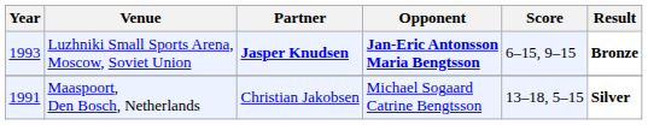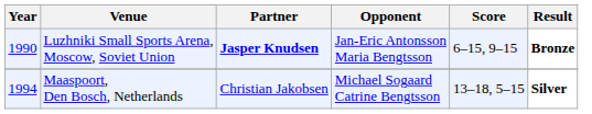 <table class="sortable wikitable" style="font-size: 90%;">
 <tr>
 <th>Year</th>
 <th>Venue</th>
 <th>Partner</th>
 <th>Opponent</th>
 <th>Score</th>
 <th>Result</th>
 </tr>
 <tr style="background:#ECF2FF">
-<td align="center"><a href='#'>1993</a></td>
+<td align="center"><a href='#'>1990</a></td>
 <td align="left"><a href='#'>Luzhniki Small Sports Arena</a>,<br><a href='#'>Moscow</a>, <a href='#'>Soviet Union</a></td>
 <td align="left"><strong> <a href='#'>Jasper Knudsen</a></strong></td>
-<td align="left"><strong> <a href='#'>Jan-Eric Antonsson</a><br> <a href='#'>Maria Bengtsson</a></strong></td>
+<td align="left"> <a href='#'>Jan-Eric Antonsson</a><br> <a href='#'>Maria Bengtsson</a></td>
 <td align="left">6–15, 9–15</td>
 <td style="text-align:left; background:white"> <strong>Bronze</strong></td>
 </tr>
 <tr>
 </tr>
 <tr style="background:#ECF2FF">
-<td align="center"><a href='#'>1991</a></td>
+<td align="center"><a href='#'>1994</a></td>
 <td align="left"><a href='#'>Maaspoort</a>,<br><a href='#'>Den Bosch</a>, Netherlands</td>
 <td align="left"> <a href='#'>Christian Jakobsen</a></td>
 <td align="left"> <a href='#'>Michael Sogaard</a><br> <a href='#'>Catrine Bengtsson</a></td>
 <td align="left">13–18, 5–15</td>
 <td style="text-align:left; background:white"> <strong>Silver</strong></td>
 </tr>
 </table>
